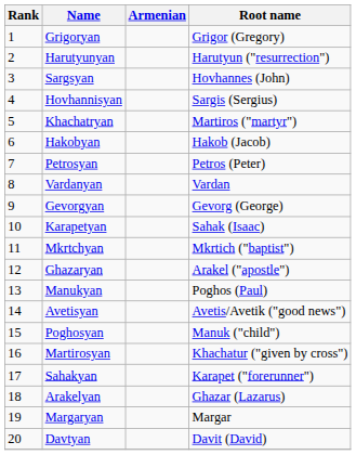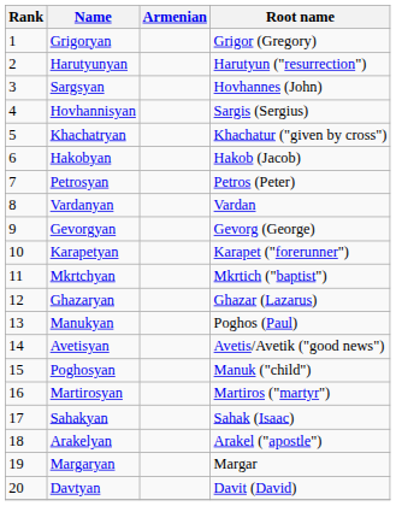 <table class="wikitable">
 <tr>
 <th>Rank</th>
 <th><a href='#'>Name</a></th>
 <th><a href='#'>Armenian</a></th>
 <th>Root name</th>
 </tr>
 <tr>
 <td>1</td>
 <td><a href='#'>Grigoryan</a></td>
 <td></td>
 <td><a href='#'>Grigor</a> (Gregory)</td>
 </tr>
 <tr>
 <td>2</td>
 <td><a href='#'>Harutyunyan</a></td>
 <td></td>
 <td><a href='#'>Harutyun</a> ("<a href='#'>resurrection</a>")</td>
 </tr>
 <tr>
 <td>3</td>
 <td><a href='#'>Sargsyan</a></td>
 <td></td>
 <td><a href='#'>Hovhannes</a> (John)</td>
 </tr>
 <tr>
 <td>4</td>
 <td><a href='#'>Hovhannisyan</a></td>
 <td></td>
 <td><a href='#'>Sargis</a> (Sergius)</td>
 </tr>
 <tr>
 <td>5</td>
 <td><a href='#'>Khachatryan</a></td>
 <td></td>
-<td><a href='#'>Martiros</a> ("<a href='#'>martyr</a>")</td>
+<td><a href='#'>Khachatur</a> ("given by cross")</td>
 </tr>
 <tr>
 <td>6</td>
 <td><a href='#'>Hakobyan</a></td>
 <td></td>
 <td><a href='#'>Hakob</a> (Jacob)</td>
 </tr>
 <tr>
 <td>7</td>
 <td><a href='#'>Petrosyan</a></td>
 <td></td>
 <td><a href='#'>Petros</a> (Peter)</td>
 </tr>
 <tr>
 <td>8</td>
 <td><a href='#'>Vardanyan</a></td>
 <td></td>
 <td><a href='#'>Vardan</a></td>
 </tr>
 <tr>
 <td>9</td>
 <td><a href='#'>Gevorgyan</a></td>
 <td></td>
 <td><a href='#'>Gevorg</a> (George)</td>
 </tr>
 <tr>
 <td>10</td>
 <td><a href='#'>Karapetyan</a></td>
 <td></td>
-<td><a href='#'>Sahak</a> (<a href='#'>Isaac</a>)</td>
+<td><a href='#'>Karapet</a> ("<a href='#'>forerunner</a>")</td>
 </tr>
 <tr>
 <td>11</td>
 <td><a href='#'>Mkrtchyan</a></td>
 <td></td>
 <td><a href='#'>Mkrtich</a> ("<a href='#'>baptist</a>")</td>
 </tr>
 <tr>
 <td>12</td>
 <td><a href='#'>Ghazaryan</a></td>
 <td></td>
-<td><a href='#'>Arakel</a> ("<a href='#'>apostle</a>")</td>
+<td><a href='#'>Ghazar</a> (<a href='#'>Lazarus</a>)</td>
 </tr>
 <tr>
 <td>13</td>
 <td><a href='#'>Manukyan</a></td>
 <td></td>
 <td>Poghos (<a href='#'>Paul</a>)</td>
 </tr>
 <tr>
 <td>14</td>
 <td><a href='#'>Avetisyan</a></td>
 <td></td>
 <td><a href='#'>Avetis</a>/Avetik ("good news")</td>
 </tr>
 <tr>
 <td>15</td>
 <td><a href='#'>Poghosyan</a></td>
 <td></td>
 <td><a href='#'>Manuk</a> ("child")</td>
 </tr>
 <tr>
 <td>16</td>
 <td><a href='#'>Martirosyan</a></td>
 <td></td>
-<td><a href='#'>Khachatur</a> ("given by cross")</td>
+<td><a href='#'>Martiros</a> ("<a href='#'>martyr</a>")</td>
 </tr>
 <tr>
 <td>17</td>
 <td><a href='#'>Sahakyan</a></td>
 <td></td>
-<td><a href='#'>Karapet</a> ("<a href='#'>forerunner</a>")</td>
+<td><a href='#'>Sahak</a> (<a href='#'>Isaac</a>)</td>
 </tr>
 <tr>
 <td>18</td>
 <td><a href='#'>Arakelyan</a></td>
 <td></td>
-<td><a href='#'>Ghazar</a> (<a href='#'>Lazarus</a>)</td>
+<td><a href='#'>Arakel</a> ("<a href='#'>apostle</a>")</td>
 </tr>
 <tr>
 <td>19</td>
 <td><a href='#'>Margaryan</a></td>
 <td></td>
 <td>Margar</td>
 </tr>
 <tr>
 <td>20</td>
 <td><a href='#'>Davtyan</a></td>
 <td></td>
 <td><a href='#'>Davit</a> (<a href='#'>David</a>)</td>
 </tr>
 <tr>
 </tr>
 </table>
